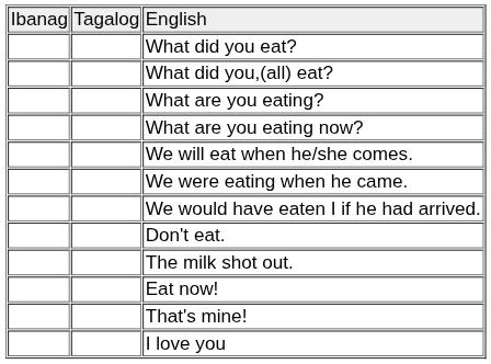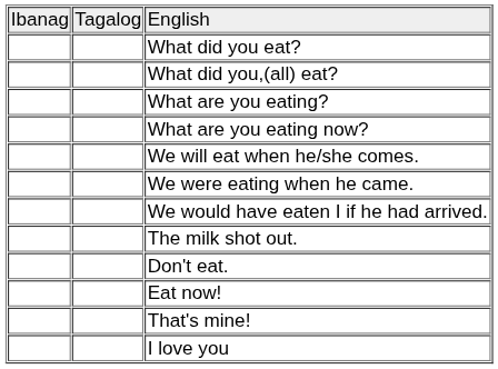 <table border="1" cellspacing="1"  align="center">
 <tr style="background-color:#efefef;">
 <td>Ibanag</td>
 <td>Tagalog</td>
 <td>English</td>
 </tr>
 <tr>
 <td></td>
 <td></td>
 <td>What did you eat?</td>
 </tr>
 <tr>
 <td></td>
 <td></td>
 <td>What did you,(all) eat?</td>
 </tr>
 <tr>
 <td></td>
 <td></td>
 <td>What are you eating?</td>
 </tr>
 <tr>
 <td></td>
 <td></td>
 <td>What are you eating now?</td>
 </tr>
 <tr>
 <td></td>
 <td></td>
 <td>We will eat when he/she comes.</td>
 </tr>
 <tr>
 <td></td>
 <td></td>
 <td>We were eating when he came.</td>
 </tr>
 <tr>
 <td></td>
 <td></td>
 <td>We would have eaten I if he had arrived.</td>
 </tr>
 <tr>
 <td></td>
 <td></td>
-<td>Don't eat.</td>
+<td>The milk shot out.</td>
 </tr>
 <tr>
 <td></td>
 <td></td>
-<td>The milk shot out.</td>
+<td>Don't eat.</td>
 </tr>
 <tr>
 <td></td>
 <td></td>
 <td>Eat now!</td>
 </tr>
 <tr>
 <td></td>
 <td></td>
 <td>That's mine!</td>
 </tr>
 <tr>
 <td></td>
 <td></td>
 <td>I love you</td>
 </tr>
 </table>
